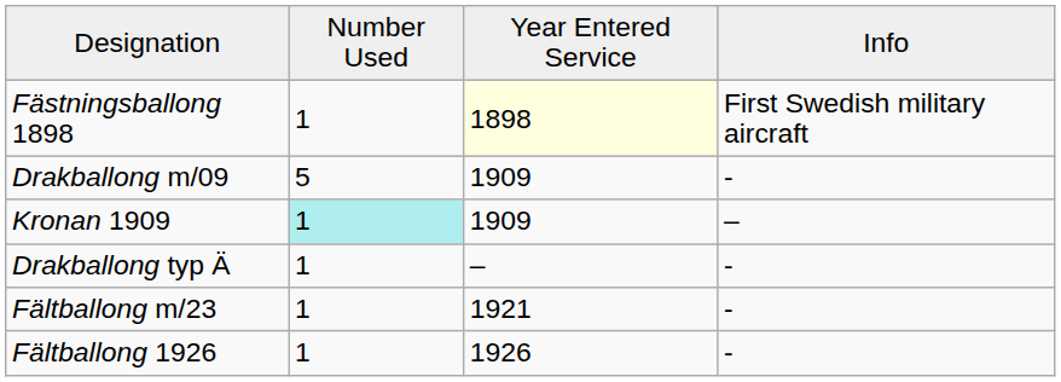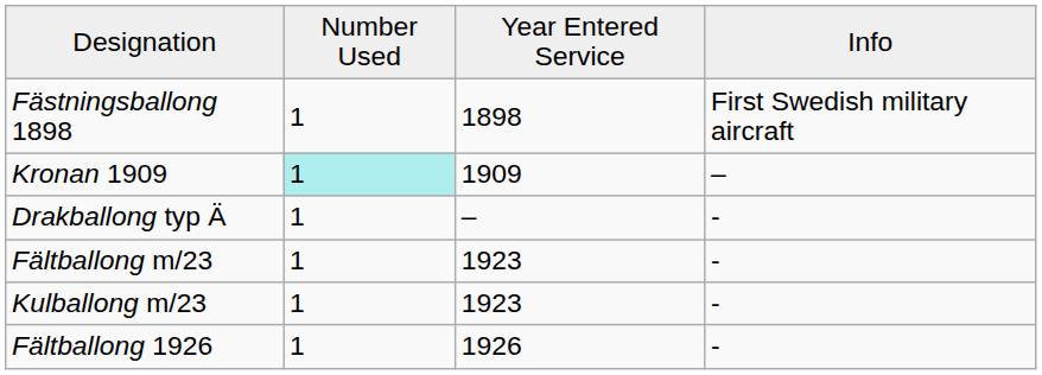 <table class="wikitable sortable">
 <tr style="background:#efefef; text-align:center;">
 <td>Designation</td>
 <td>Number Used</td>
 <td>Year Entered Service</td>
 <td>Info</td>
 </tr>
 <tr>
 <td><em>Fästningsballong</em> 1898</td>
 <td>1</td>
-<td style="background: lightyellow;">1898</td>
+<td>1898</td>
 <td>First Swedish military aircraft</td>
-</tr>
-<tr>
-<td><em>Drakballong</em> m/09</td>
-<td>5</td>
-<td>1909</td>
-<td>-</td>
 </tr>
 <tr>
 <td><em>Kronan</em> 1909</td>
 <td style="background: paleturquoise;">1</td>
 <td>1909</td>
 <td>–</td>
 </tr>
 <tr>
 <td><em>Drakballong</em> typ Ä</td>
 <td>1</td>
 <td>–</td>
 <td>-</td>
 </tr>
 <tr>
 <td><em>Fältballong</em> m/23</td>
 <td>1</td>
-<td>1921</td>
+<td>1923</td>
+<td>-</td>
+</tr>
+<tr>
+<td><em>Kulballong</em> m/23</td>
+<td>1</td>
+<td>1923</td>
 <td>-</td>
 </tr>
 <tr>
 <td><em>Fältballong</em> 1926</td>
 <td>1</td>
 <td>1926</td>
 <td>-</td>
 </tr>
 </table>
